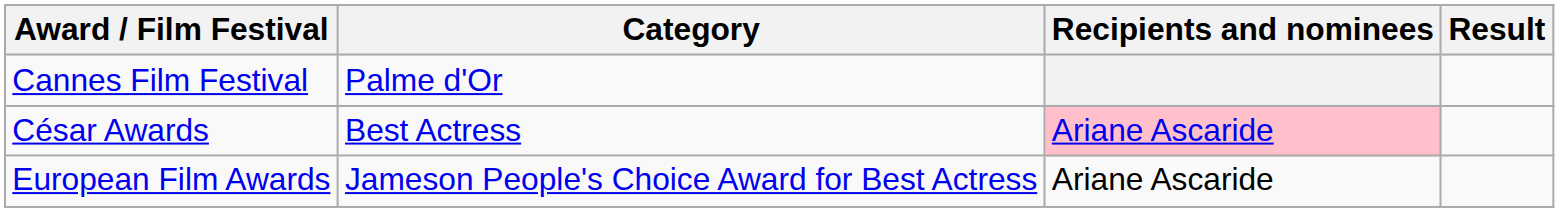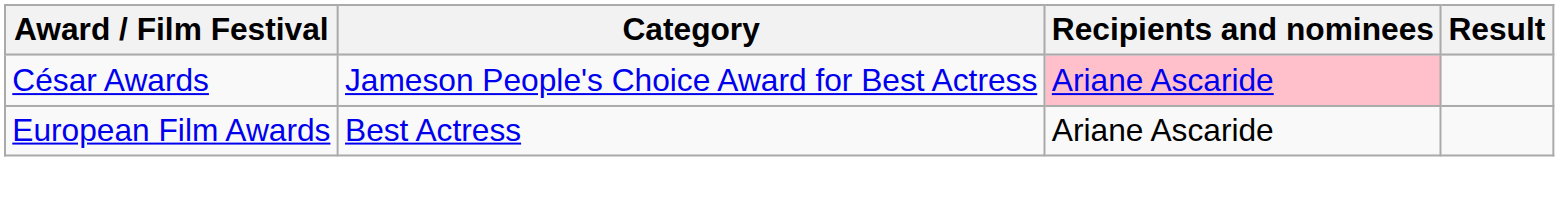 <table class="wikitable plainrowheaders sortable">
 <tr style="background:#ccc; text-align:center;">
 <th scope="col">Award / Film Festival</th>
 <th scope="col">Category</th>
 <th scope="col">Recipients and nominees</th>
 <th scope="col">Result</th>
 </tr>
 <tr>
-<td><a href='#'>Cannes Film Festival</a></td>
-<td><a href='#'>Palme d'Or</a></td>
-<th></th>
-<td></td>
-</tr>
-<tr>
 <td><a href='#'>César Awards</a></td>
-<td><a href='#'>Best Actress</a></td>
+<td><a href='#'>Jameson People's Choice Award for Best Actress</a></td>
 <td style="background: pink;"><a href='#'>Ariane Ascaride</a></td>
 <td></td>
 </tr>
 <tr>
 <td><a href='#'>European Film Awards</a></td>
-<td><a href='#'>Jameson People's Choice Award for Best Actress</a></td>
+<td><a href='#'>Best Actress</a></td>
 <td>Ariane Ascaride</td>
 <td></td>
 </tr>
 </table>
